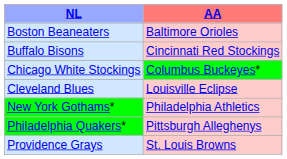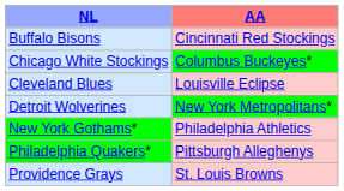 <table class="wikitable" style="font-size:100%;line-height:1.1;">
 <tr>
 <th style="background-color: #99A8FF;"><a href='#'>NL</a></th>
 <th style="background-color: #FF7B77;"><a href='#'>AA</a></th>
-</tr>
-<tr>
-<td style="background-color: #D0E7FF;"><a href='#'>Boston Beaneaters</a></td>
-<td style="background-color: #FFCCCC;"><a href='#'>Baltimore Orioles</a></td>
 </tr>
 <tr>
 <td style="background-color: #D0E7FF;"><a href='#'>Buffalo Bisons</a></td>
 <td style="background-color: #FFCCCC;"><a href='#'>Cincinnati Red Stockings</a></td>
 </tr>
 <tr>
 <td style="background-color: #D0E7FF;"><a href='#'>Chicago White Stockings</a></td>
 <td style="background-color: #00FF00;"><a href='#'>Columbus Buckeyes</a>*</td>
 </tr>
 <tr>
 <td style="background-color: #D0E7FF;"><a href='#'>Cleveland Blues</a></td>
 <td style="background-color: #FFCCCC;"><a href='#'>Louisville Eclipse</a></td>
 </tr>
 <tr>
+<td style="background-color: #D0E7FF;"><a href='#'>Detroit Wolverines</a></td>
+<td style="background-color: #00FF00;"><a href='#'>New York Metropolitans</a>*</td>
+</tr>
+<tr>
 <td style="background-color: #00FF00;"><a href='#'>New York Gothams</a>*</td>
 <td style="background-color: #FFCCCC;"><a href='#'>Philadelphia Athletics</a></td>
 </tr>
 <tr>
 <td style="background-color: #00FF00;"><a href='#'>Philadelphia Quakers</a>*</td>
 <td style="background-color: #FFCCCC;"><a href='#'>Pittsburgh Alleghenys</a></td>
 </tr>
 <tr>
 <td style="background-color: #D0E7FF;"><a href='#'>Providence Grays</a></td>
 <td style="background-color: #FFCCCC;"><a href='#'>St. Louis Browns</a></td>
 </tr>
 </table>
